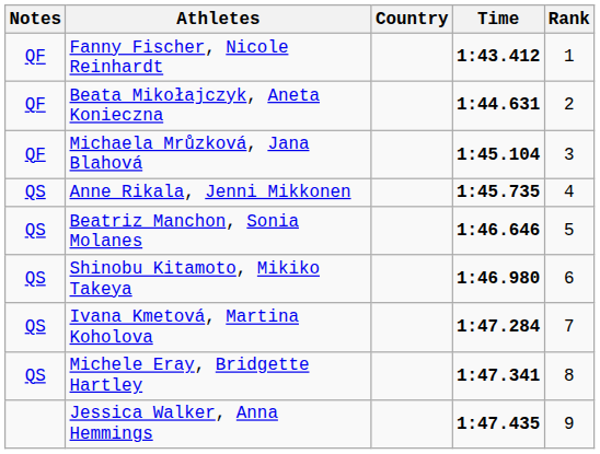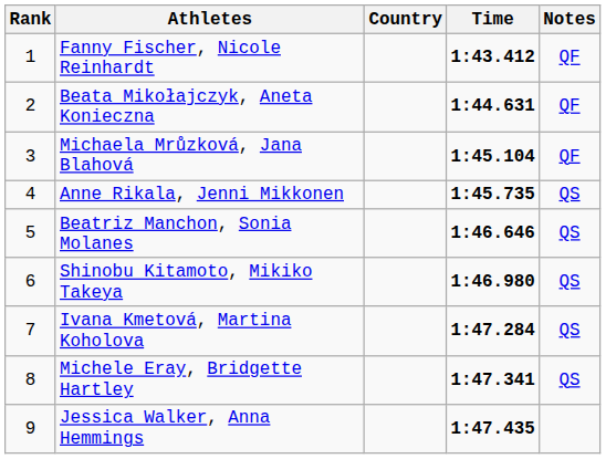 <table class="wikitable sortable" width=50% style="text-align:center">
 <tr>
-<th>Notes</th>
+<th>Rank</th>
 <th>Athletes</th>
 <th>Country</th>
 <th>Time</th>
-<th>Rank</th>
+<th>Notes</th>
 </tr>
 <tr>
-<td><a href='#'>QF</a></td>
+<td>1</td>
 <td align=left><a href='#'>Fanny Fischer</a>, <a href='#'>Nicole Reinhardt</a></td>
 <td align=left></td>
 <td><strong>1:43.412</strong></td>
-<td>1</td>
+<td><a href='#'>QF</a></td>
 </tr>
 <tr>
-<td><a href='#'>QF</a></td>
+<td>2</td>
 <td align=left><a href='#'>Beata Mikołajczyk</a>, <a href='#'>Aneta Konieczna</a></td>
 <td align=left></td>
 <td><strong>1:44.631</strong></td>
-<td>2</td>
+<td><a href='#'>QF</a></td>
 </tr>
 <tr>
-<td><a href='#'>QF</a></td>
+<td>3</td>
 <td align=left><a href='#'>Michaela Mrůzková</a>, <a href='#'>Jana Blahová</a></td>
 <td align=left></td>
 <td><strong>1:45.104</strong></td>
-<td>3</td>
+<td><a href='#'>QF</a></td>
 </tr>
 <tr>
-<td><a href='#'>QS</a></td>
+<td>4</td>
 <td align=left><a href='#'>Anne Rikala</a>, <a href='#'>Jenni Mikkonen</a></td>
 <td align=left></td>
 <td><strong>1:45.735</strong></td>
-<td>4</td>
+<td><a href='#'>QS</a></td>
 </tr>
 <tr>
-<td><a href='#'>QS</a></td>
+<td>5</td>
 <td align=left><a href='#'>Beatriz Manchon</a>, <a href='#'>Sonia Molanes</a></td>
 <td align=left></td>
 <td><strong>1:46.646</strong></td>
-<td>5</td>
+<td><a href='#'>QS</a></td>
 </tr>
 <tr>
-<td><a href='#'>QS</a></td>
+<td>6</td>
 <td align=left><a href='#'>Shinobu Kitamoto</a>, <a href='#'>Mikiko Takeya</a></td>
 <td align=left></td>
 <td><strong>1:46.980</strong></td>
-<td>6</td>
+<td><a href='#'>QS</a></td>
 </tr>
 <tr>
-<td><a href='#'>QS</a></td>
+<td>7</td>
 <td align=left><a href='#'>Ivana Kmetová</a>, <a href='#'>Martina Koholova</a></td>
 <td align=left></td>
 <td><strong>1:47.284</strong></td>
-<td>7</td>
+<td><a href='#'>QS</a></td>
 </tr>
 <tr>
-<td><a href='#'>QS</a></td>
+<td>8</td>
 <td align=left><a href='#'>Michele Eray</a>, <a href='#'>Bridgette Hartley</a></td>
 <td align=left></td>
 <td><strong>1:47.341</strong></td>
-<td>8</td>
+<td><a href='#'>QS</a></td>
 </tr>
 <tr>
-<td></td>
+<td>9</td>
 <td align=left><a href='#'>Jessica Walker</a>, <a href='#'>Anna Hemmings</a></td>
 <td align=left></td>
 <td><strong>1:47.435</strong></td>
-<td>9</td>
+<td></td>
 </tr>
 </table>
